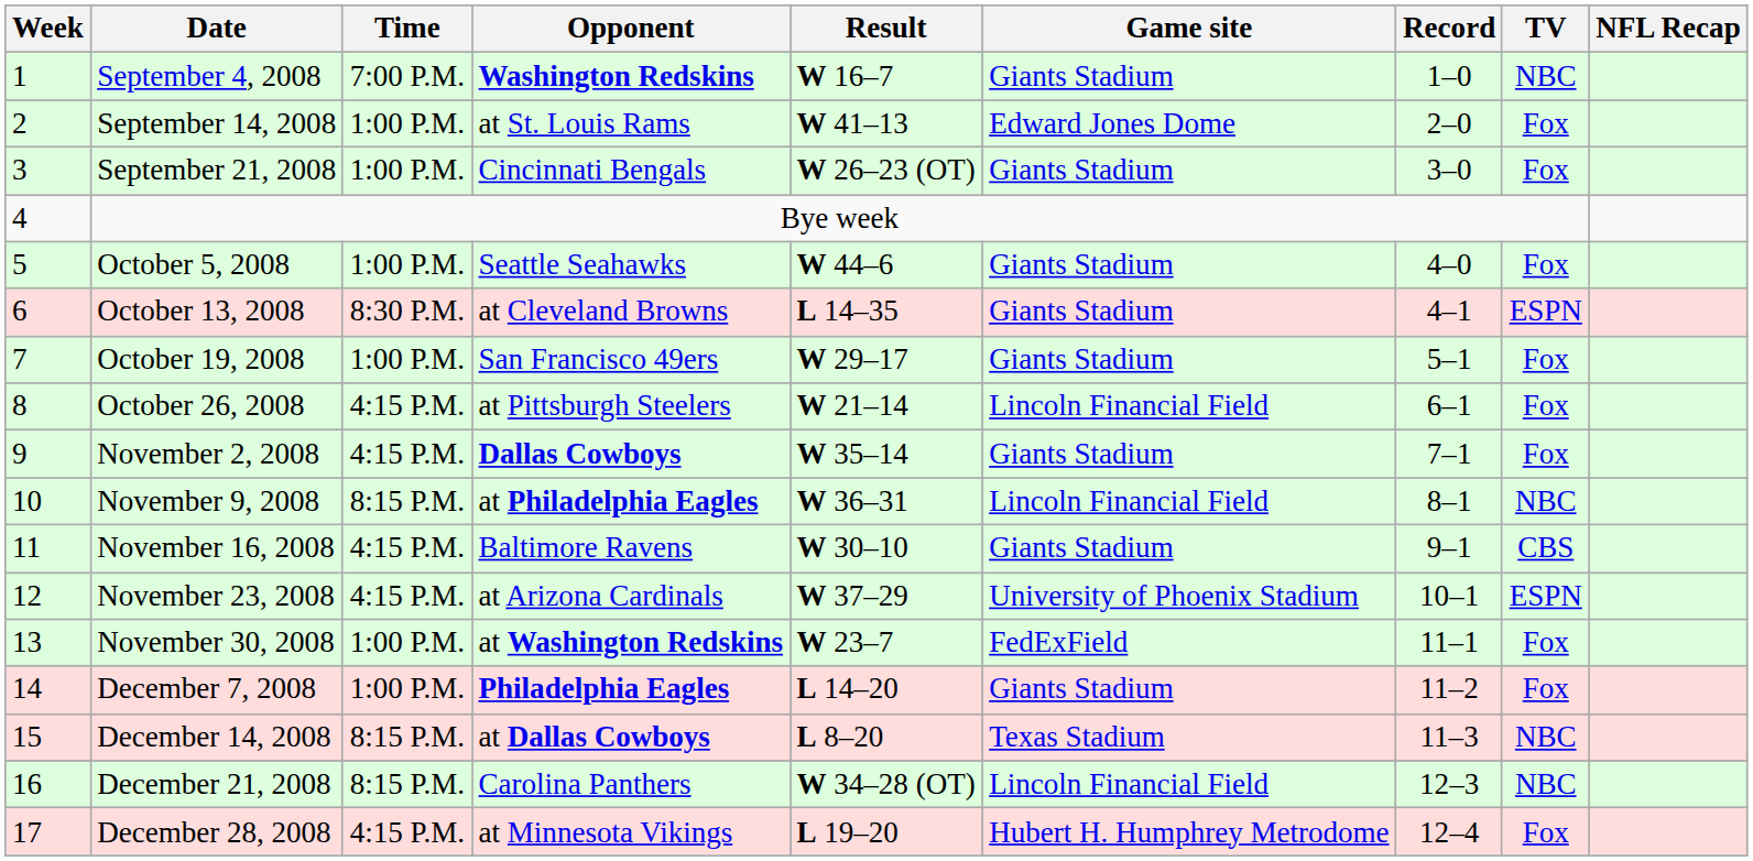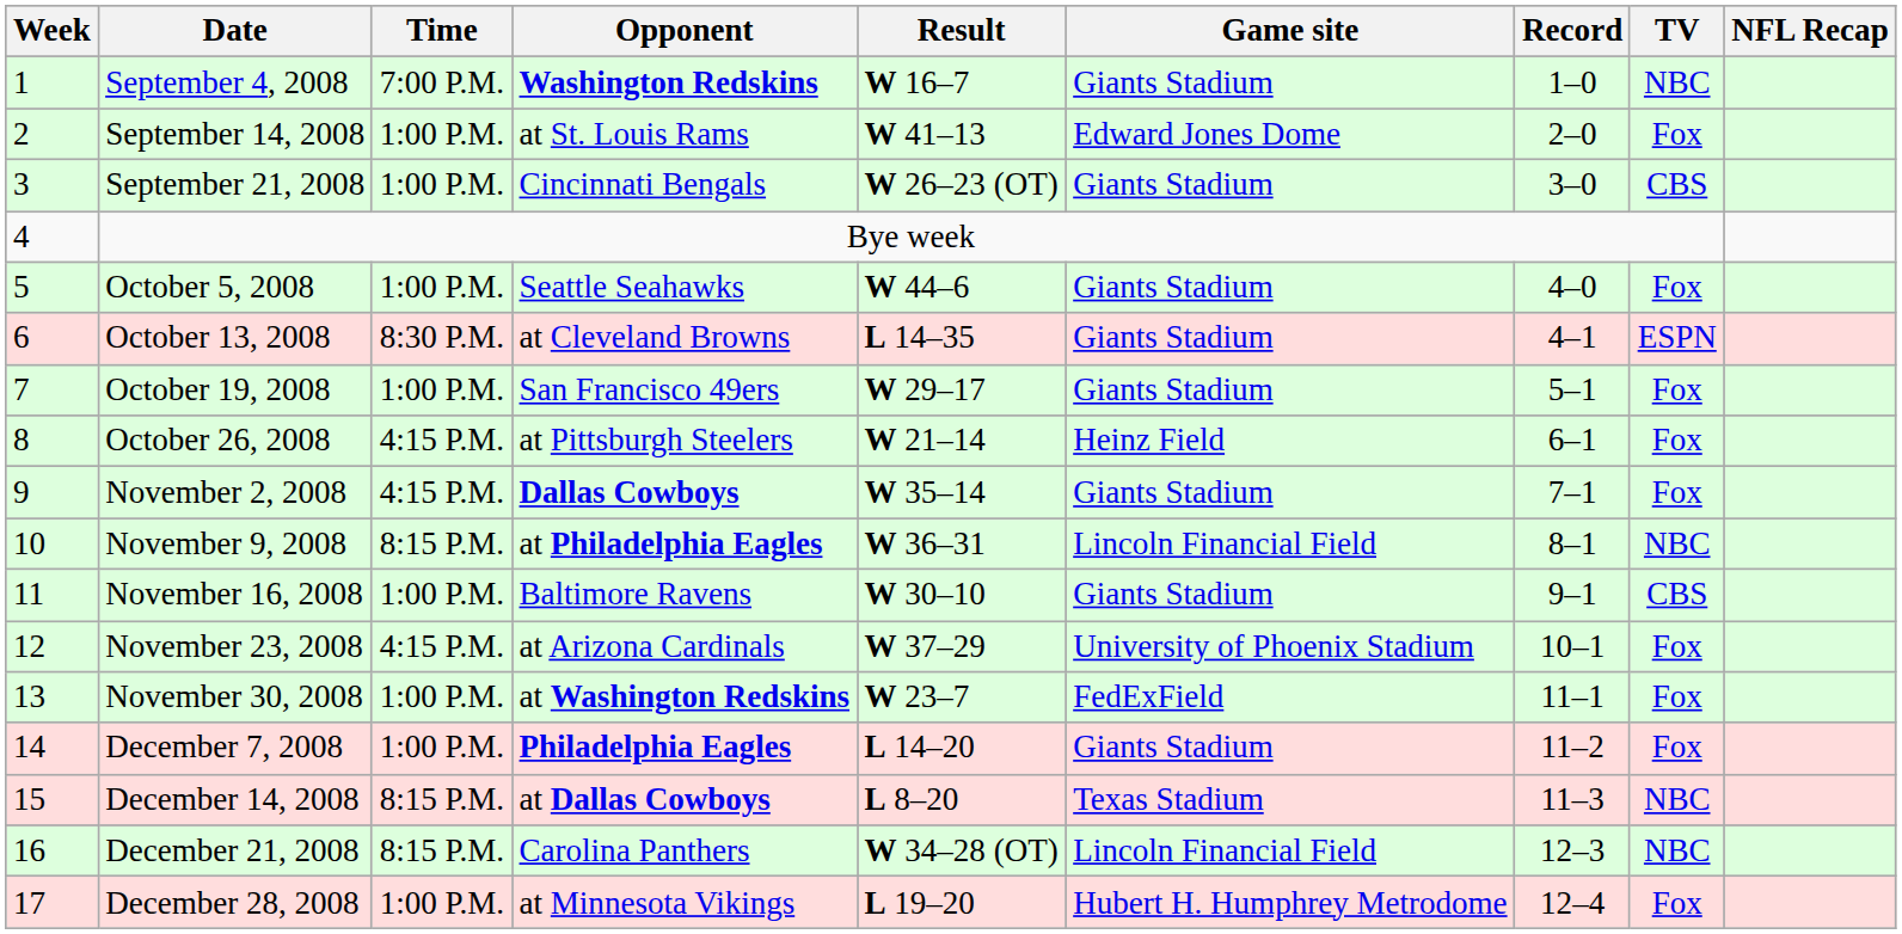 <table class="wikitable">
 <tr>
 <th>Week</th>
 <th>Date</th>
 <th>Time</th>
 <th>Opponent</th>
 <th>Result</th>
 <th>Game site</th>
 <th>Record</th>
 <th>TV</th>
 <th>NFL Recap</th>
 </tr>
 <tr style="background:#dfd;">
 <td>1</td>
 <td><a href='#'>September 4</a>, 2008</td>
 <td>7:00 P.M.</td>
 <td><strong><a href='#'>Washington Redskins</a></strong></td>
 <td><strong>W</strong> 16–7</td>
 <td><a href='#'>Giants Stadium</a></td>
 <td style="text-align:center;">1–0</td>
 <td style="text-align:center;"><a href='#'>NBC</a></td>
 <td style="text-align:center;"></td>
 </tr>
 <tr style="background:#dfd;">
 <td>2</td>
 <td>September 14, 2008</td>
 <td>1:00 P.M.</td>
 <td>at <a href='#'>St. Louis Rams</a></td>
 <td><strong>W</strong> 41–13</td>
 <td><a href='#'>Edward Jones Dome</a></td>
 <td style="text-align:center;">2–0</td>
 <td style="text-align:center;"><a href='#'>Fox</a></td>
 <td style="text-align:center;"></td>
 </tr>
 <tr style="background:#dfd;">
 <td>3</td>
 <td>September 21, 2008</td>
 <td>1:00 P.M.</td>
 <td><a href='#'>Cincinnati Bengals</a></td>
 <td><strong>W</strong> 26–23 (OT)</td>
 <td><a href='#'>Giants Stadium</a></td>
 <td style="text-align:center;">3–0</td>
-<td style="text-align:center;"><a href='#'>Fox</a></td>
+<td style="text-align:center;"><a href='#'>CBS</a></td>
 <td style="text-align:center;"></td>
 </tr>
 <tr>
 <td>4</td>
 <td colspan="7" style="text-align:center;">Bye week</td>
 </tr>
 <tr style="background:#dfd;">
 <td>5</td>
 <td>October 5, 2008</td>
 <td>1:00 P.M.</td>
 <td><a href='#'>Seattle Seahawks</a></td>
 <td><strong>W</strong> 44–6</td>
 <td><a href='#'>Giants Stadium</a></td>
 <td style="text-align:center;">4–0</td>
 <td style="text-align:center;"><a href='#'>Fox</a></td>
 <td style="text-align:center;"></td>
 </tr>
 <tr style="background:#fdd;">
 <td>6</td>
 <td>October 13, 2008</td>
 <td>8:30 P.M.</td>
 <td>at <a href='#'>Cleveland Browns</a></td>
 <td><strong>L</strong> 14–35</td>
 <td><a href='#'>Giants Stadium</a></td>
 <td style="text-align:center;">4–1</td>
 <td style="text-align:center;"><a href='#'>ESPN</a></td>
 <td style="text-align:center;"></td>
 </tr>
 <tr style="background:#dfd;">
 <td>7</td>
 <td>October 19, 2008</td>
 <td>1:00 P.M.</td>
 <td><a href='#'>San Francisco 49ers</a></td>
 <td><strong>W</strong> 29–17</td>
 <td><a href='#'>Giants Stadium</a></td>
 <td style="text-align:center;">5–1</td>
 <td style="text-align:center;"><a href='#'>Fox</a></td>
 <td style="text-align:center;"></td>
 </tr>
 <tr style="background:#dfd;">
 <td>8</td>
 <td>October 26, 2008</td>
 <td>4:15 P.M.</td>
 <td>at <a href='#'>Pittsburgh Steelers</a></td>
 <td><strong>W</strong> 21–14</td>
-<td><a href='#'>Lincoln Financial Field</a></td>
+<td><a href='#'>Heinz Field</a></td>
 <td style="text-align:center;">6–1</td>
 <td style="text-align:center;"><a href='#'>Fox</a></td>
 <td style="text-align:center;"></td>
 </tr>
 <tr style="background:#dfd;">
 <td>9</td>
 <td>November 2, 2008</td>
 <td>4:15 P.M.</td>
 <td><strong><a href='#'>Dallas Cowboys</a></strong></td>
 <td><strong>W</strong> 35–14</td>
 <td><a href='#'>Giants Stadium</a></td>
 <td style="text-align:center;">7–1</td>
 <td style="text-align:center;"><a href='#'>Fox</a></td>
 <td style="text-align:center;"></td>
 </tr>
 <tr style="background:#dfd;">
 <td>10</td>
 <td>November 9, 2008</td>
 <td>8:15 P.M.</td>
 <td>at <strong><a href='#'>Philadelphia Eagles</a></strong></td>
 <td><strong>W</strong> 36–31</td>
 <td><a href='#'>Lincoln Financial Field</a></td>
 <td style="text-align:center;">8–1</td>
 <td style="text-align:center;"><a href='#'>NBC</a></td>
 <td style="text-align:center;"></td>
 </tr>
 <tr style="background:#dfd;">
 <td>11</td>
 <td>November 16, 2008</td>
-<td>4:15 P.M.</td>
+<td>1:00 P.M.</td>
 <td><a href='#'>Baltimore Ravens</a></td>
 <td><strong>W</strong> 30–10</td>
 <td><a href='#'>Giants Stadium</a></td>
 <td style="text-align:center;">9–1</td>
 <td style="text-align:center;"><a href='#'>CBS</a></td>
 <td style="text-align:center;"></td>
 </tr>
 <tr style="background:#dfd;">
 <td>12</td>
 <td>November 23, 2008</td>
 <td>4:15 P.M.</td>
 <td>at <a href='#'>Arizona Cardinals</a></td>
 <td><strong>W</strong> 37–29</td>
 <td><a href='#'>University of Phoenix Stadium</a></td>
 <td style="text-align:center;">10–1</td>
-<td style="text-align:center;"><a href='#'>ESPN</a></td>
+<td style="text-align:center;"><a href='#'>Fox</a></td>
 <td style="text-align:center;"></td>
 </tr>
 <tr style="background:#dfd;">
 <td>13</td>
 <td>November 30, 2008</td>
 <td>1:00 P.M.</td>
 <td>at <strong><a href='#'>Washington Redskins</a></strong></td>
 <td><strong>W</strong> 23–7</td>
 <td><a href='#'>FedExField</a></td>
 <td style="text-align:center;">11–1</td>
 <td style="text-align:center;"><a href='#'>Fox</a></td>
 <td style="text-align:center;"></td>
 </tr>
 <tr style="background:#fdd;">
 <td>14</td>
 <td>December 7, 2008</td>
 <td>1:00 P.M.</td>
 <td><strong><a href='#'>Philadelphia Eagles</a></strong></td>
 <td><strong>L</strong> 14–20</td>
 <td><a href='#'>Giants Stadium</a></td>
 <td style="text-align:center;">11–2</td>
 <td style="text-align:center;"><a href='#'>Fox</a></td>
 <td style="text-align:center;"></td>
 </tr>
 <tr style="background:#fdd;">
 <td>15</td>
 <td>December 14, 2008</td>
 <td>8:15 P.M.</td>
 <td>at <strong><a href='#'>Dallas Cowboys</a></strong></td>
 <td><strong>L</strong> 8–20</td>
 <td><a href='#'>Texas Stadium</a></td>
 <td style="text-align:center;">11–3</td>
 <td style="text-align:center;"><a href='#'>NBC</a></td>
 <td style="text-align:center;"></td>
 </tr>
 <tr style="background:#dfd;">
 <td>16</td>
 <td>December 21, 2008</td>
 <td>8:15 P.M.</td>
 <td><a href='#'>Carolina Panthers</a></td>
 <td><strong>W</strong> 34–28 (OT)</td>
 <td><a href='#'>Lincoln Financial Field</a></td>
 <td style="text-align:center;">12–3</td>
 <td style="text-align:center;"><a href='#'>NBC</a></td>
 <td style="text-align:center;"></td>
 </tr>
 <tr style="background:#fdd;">
 <td>17</td>
 <td>December 28, 2008</td>
-<td>4:15 P.M.</td>
+<td>1:00 P.M.</td>
 <td>at <a href='#'>Minnesota Vikings</a></td>
 <td><strong>L</strong> 19–20</td>
 <td><a href='#'>Hubert H. Humphrey Metrodome</a></td>
 <td style="text-align:center;">12–4</td>
 <td style="text-align:center;"><a href='#'>Fox</a></td>
 <td style="text-align:center;"></td>
 </tr>
 </table>
